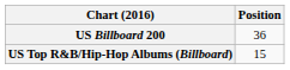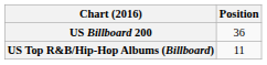 <table class="wikitable sortable plainrowheaders" style="text-align:center">
 <tr>
 <th scope="col">Chart (2016)</th>
 <th scope="col">Position</th>
 </tr>
 <tr>
 <th scope="row">US <em>Billboard</em> 200</th>
 <td>36</td>
 </tr>
 <tr>
 <th scope="row">US Top R&B/Hip-Hop Albums (<em>Billboard</em>)</th>
-<td>15</td>
+<td>11</td>
 </tr>
 </table>
